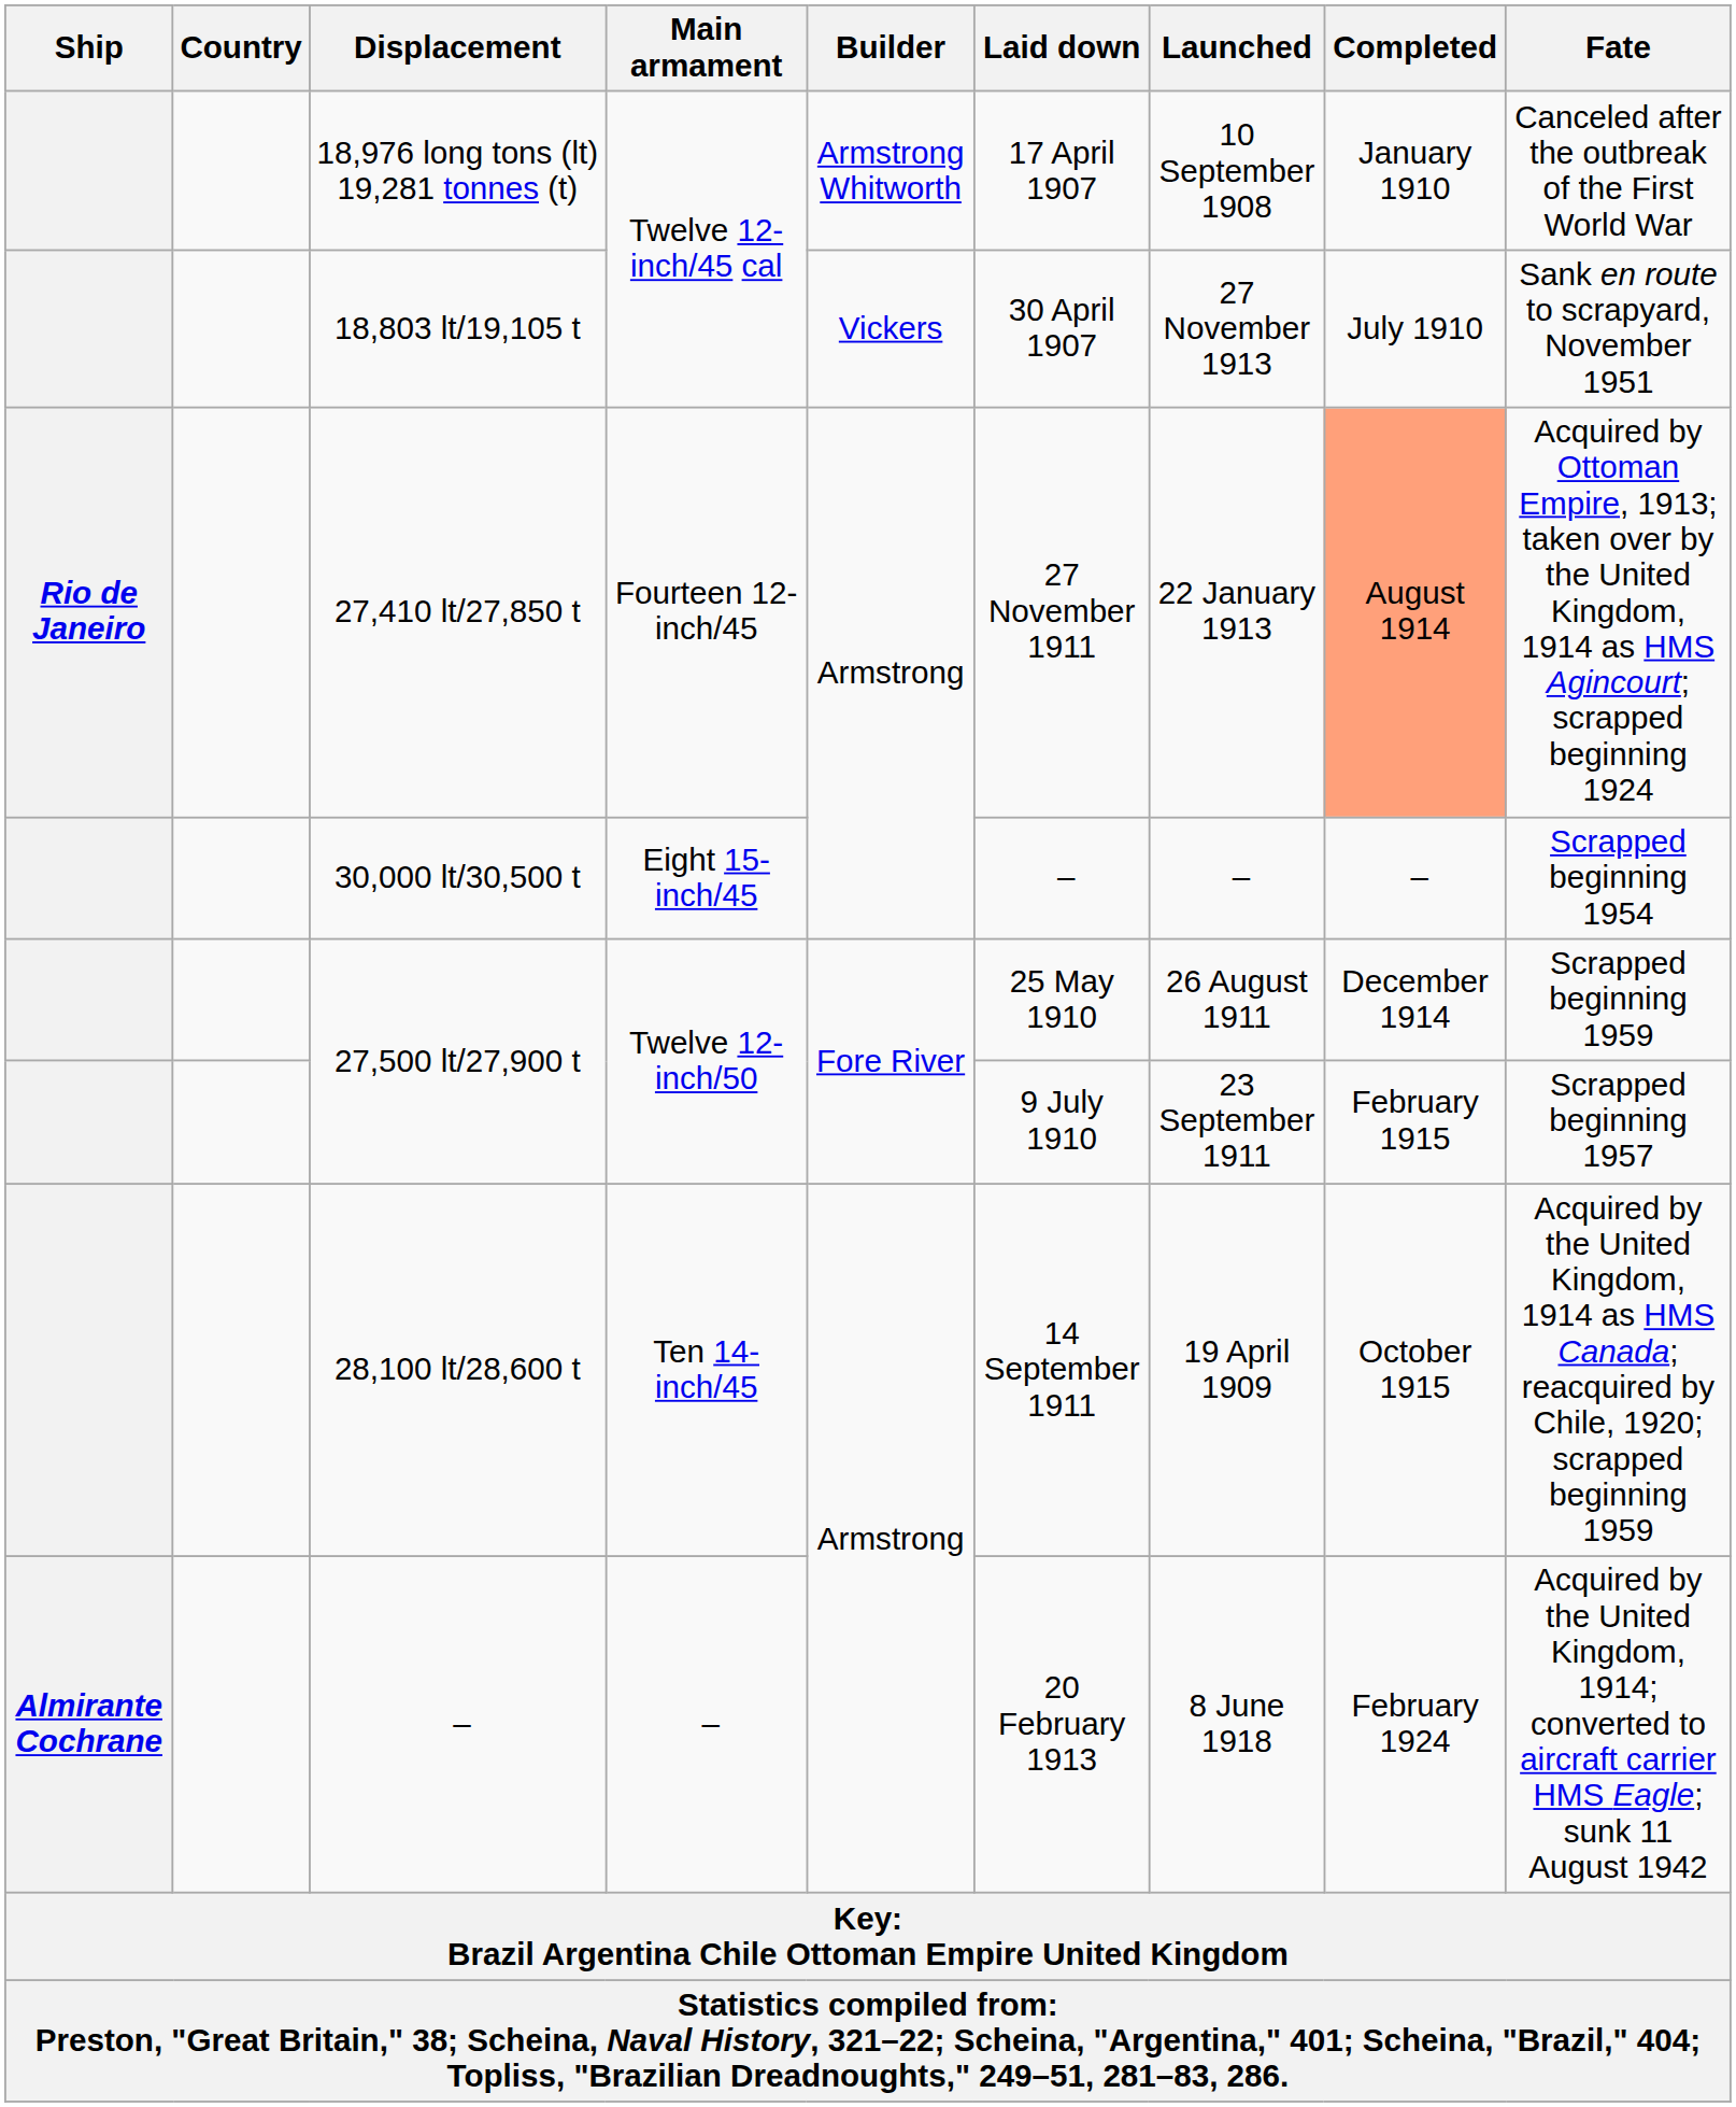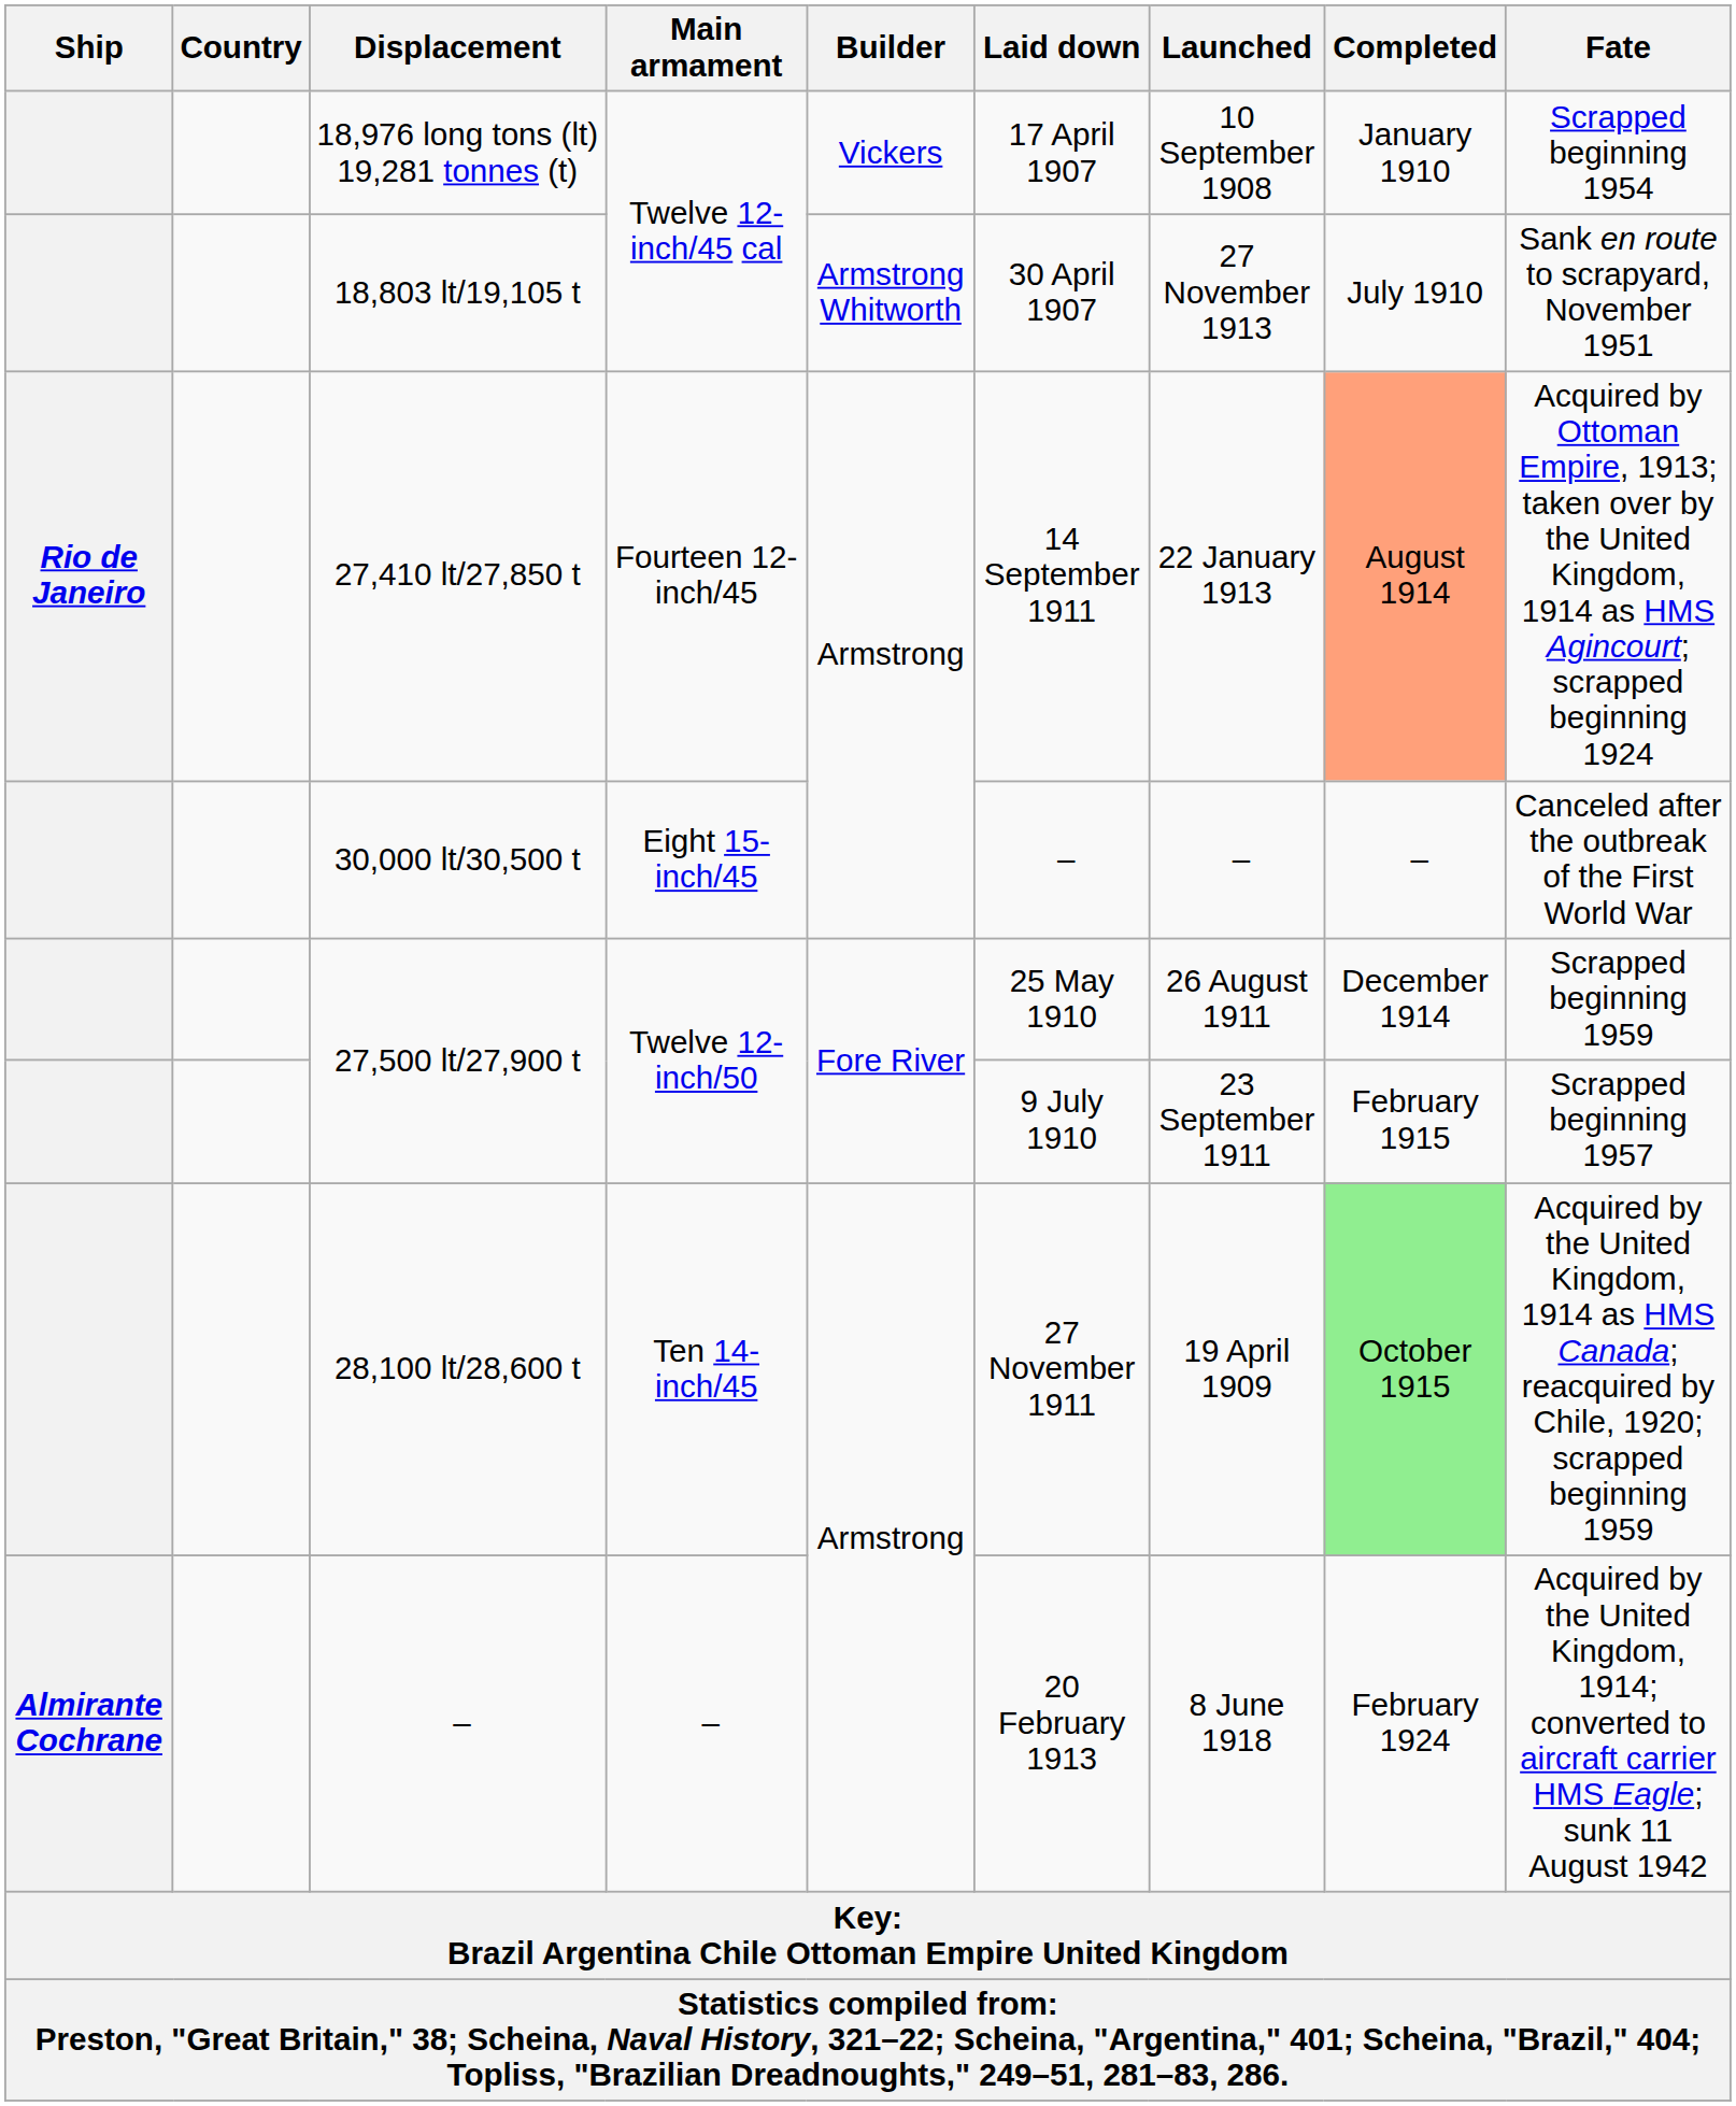 <table class="wikitable plainrowheaders" style="text-align: center;">
 <tr>
 <th scope="col">Ship</th>
 <th scope="col">Country</th>
 <th scope="col">Displacement</th>
 <th scope="col">Main armament</th>
 <th scope="col">Builder</th>
 <th scope="col">Laid down</th>
 <th scope="col">Launched</th>
 <th scope="col">Completed</th>
 <th scope="col">Fate</th>
 </tr>
 <tr>
 <th scope="row"></th>
 <td></td>
 <td>18,976 long tons (lt)<br>19,281 <a href='#'>tonnes</a> (t)</td>
 <td rowspan=2>Twelve <a href='#'>12-inch/45</a> <a href='#'>cal</a></td>
-<td><a href='#'>Armstrong Whitworth</a></td>
+<td><a href='#'>Vickers</a></td>
 <td>17 April 1907</td>
 <td>10 September 1908</td>
 <td>January 1910</td>
-<td>Canceled after the outbreak of the First World War</td>
+<td><a href='#'>Scrapped</a> beginning 1954</td>
 </tr>
 <tr>
 <th scope="row"></th>
 <td></td>
 <td>18,803 lt/19,105 t</td>
-<td><a href='#'>Vickers</a></td>
+<td><a href='#'>Armstrong Whitworth</a></td>
 <td>30 April 1907</td>
 <td>27 November 1913</td>
 <td>July 1910</td>
 <td>Sank <em>en route</em> to scrapyard, November 1951</td>
 </tr>
 <tr>
 <th scope="row"><a href='#'><em>Rio de Janeiro</em></a></th>
 <td><br><br></td>
 <td>27,410 lt/27,850 t</td>
 <td>Fourteen 12-inch/45</td>
 <td rowspan=2>Armstrong</td>
-<td>27 November 1911</td>
+<td>14 September 1911</td>
 <td>22 January 1913</td>
 <td style="background: lightsalmon;">August 1914</td>
 <td>Acquired by <a href='#'>Ottoman Empire</a>, 1913; taken over by the United Kingdom, 1914 as <a href='#'>HMS <em>Agincourt</em></a>; scrapped beginning 1924</td>
 </tr>
 <tr>
 <th scope="row"></th>
 <td></td>
 <td>30,000 lt/30,500 t</td>
 <td>Eight <a href='#'>15-inch/45</a></td>
 <td> –</td>
 <td> –</td>
 <td> –</td>
-<td><a href='#'>Scrapped</a> beginning 1954</td>
+<td>Canceled after the outbreak of the First World War</td>
 </tr>
 <tr>
 <th scope="row"></th>
 <td></td>
 <td rowspan=2>27,500 lt/27,900 t</td>
 <td rowspan=2>Twelve <a href='#'>12-inch/50</a></td>
 <td rowspan=2><a href='#'>Fore River</a></td>
 <td>25 May 1910</td>
 <td>26 August 1911</td>
 <td>December 1914</td>
 <td>Scrapped beginning 1959</td>
 </tr>
 <tr>
 <th scope="row"></th>
 <td></td>
 <td>9 July 1910</td>
 <td>23 September 1911</td>
 <td>February 1915</td>
 <td>Scrapped beginning 1957</td>
 </tr>
 <tr>
 <th scope="row"></th>
 <td></td>
 <td>28,100 lt/28,600 t</td>
 <td>Ten <a href='#'>14-inch/45</a></td>
 <td rowspan=2>Armstrong</td>
-<td>14 September 1911</td>
+<td>27 November 1911</td>
 <td>19 April 1909</td>
-<td>October 1915</td>
+<td style="background: lightgreen;">October 1915</td>
 <td>Acquired by the United Kingdom, 1914 as <a href='#'>HMS <em>Canada</em></a>; reacquired by Chile, 1920; scrapped beginning 1959</td>
 </tr>
 <tr>
 <th scope="row"><a href='#'><em>Almirante Cochrane</em></a></th>
 <td></td>
 <td> –</td>
 <td> –</td>
 <td>20 February 1913</td>
 <td>8 June 1918</td>
 <td>February 1924</td>
 <td>Acquired by the United Kingdom, 1914; converted to <a href='#'>aircraft carrier</a> <a href='#'>HMS <em>Eagle</em></a>; sunk 11 August 1942</td>
 </tr>
 <tr>
 <th scope="row" colspan="9"><div>Key:<br> Brazil  Argentina  Chile  Ottoman Empire  United Kingdom</div></th>
 </tr>
 <tr>
 <th scope="row" colspan="9"><div>Statistics compiled from:<br>Preston, "Great Britain," 38; Scheina, <em>Naval History</em>, 321–22; Scheina, "Argentina," 401; Scheina, "Brazil," 404; Topliss, "Brazilian Dreadnoughts," 249–51, 281–83, 286.</div></th>
 </tr>
 </table>
